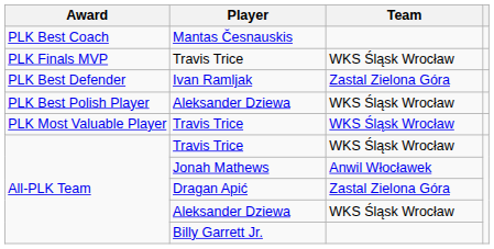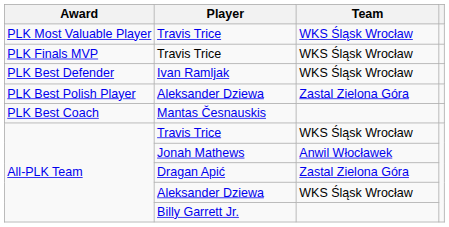 <table class="wikitable sortable" style="text-align: left;">
 <tr>
 <th>Award</th>
 <th style="width:175px;">Player</th>
 <th style="width:175px;">Team</th>
 <th></th>
 </tr>
 <tr>
-<td><a href='#'>PLK Best Coach</a></td>
-<td align="left"> <a href='#'>Mantas Česnauskis</a></td>
-<td align="left"></td>
+<td><a href='#'>PLK Most Valuable Player</a></td>
+<td align="left"> <a href='#'>Travis Trice</a></td>
+<td align="left"><a href='#'>WKS Śląsk Wrocław</a></td>
 <td style="text-align:center;"></td>
 </tr>
 <tr>
 <td><a href='#'>PLK Finals MVP</a></td>
 <td align="left"> Travis Trice</td>
 <td align="left">WKS Śląsk Wrocław</td>
 <td style="text-align:center;"></td>
 </tr>
 <tr>
 <td><a href='#'>PLK Best Defender</a></td>
 <td align="left"> <a href='#'>Ivan Ramljak</a></td>
-<td><a href='#'>Zastal Zielona Góra</a></td>
+<td align="left">WKS Śląsk Wrocław</td>
 <td style="text-align:center;"></td>
 </tr>
 <tr>
 <td><a href='#'>PLK Best Polish Player</a></td>
 <td align="left"> <a href='#'>Aleksander Dziewa</a></td>
-<td align="left">WKS Śląsk Wrocław</td>
+<td><a href='#'>Zastal Zielona Góra</a></td>
 <td style="text-align:center;"></td>
 </tr>
 <tr>
-<td><a href='#'>PLK Most Valuable Player</a></td>
-<td align="left"> <a href='#'>Travis Trice</a></td>
-<td align="left"><a href='#'>WKS Śląsk Wrocław</a></td>
+<td><a href='#'>PLK Best Coach</a></td>
+<td align="left"> <a href='#'>Mantas Česnauskis</a></td>
+<td align="left"></td>
 <td style="text-align:center;"></td>
 </tr>
 <tr>
 <td rowspan=5><a href='#'>All-PLK Team</a></td>
 <td> <a href='#'>Travis Trice</a></td>
 <td>WKS Śląsk Wrocław</td>
 <td rowspan="5" style="text-align:center;"></td>
 </tr>
 <tr>
 <td> <a href='#'>Jonah Mathews</a></td>
 <td><a href='#'>Anwil Włocławek</a></td>
 </tr>
 <tr>
 <td> <a href='#'>Dragan Apić</a></td>
 <td><a href='#'>Zastal Zielona Góra</a></td>
 </tr>
 <tr>
 <td> <a href='#'>Aleksander Dziewa</a></td>
 <td>WKS Śląsk Wrocław</td>
 </tr>
 <tr>
 <td> <a href='#'>Billy Garrett Jr.</a></td>
 <td></td>
 </tr>
 </table>
